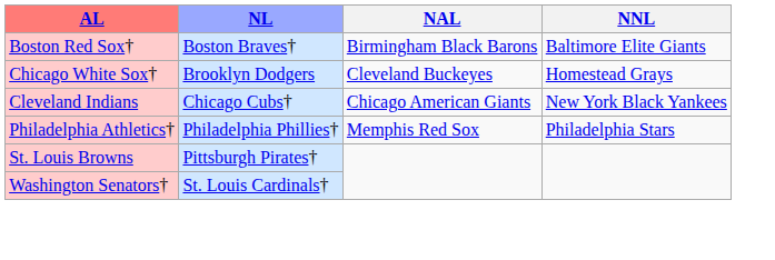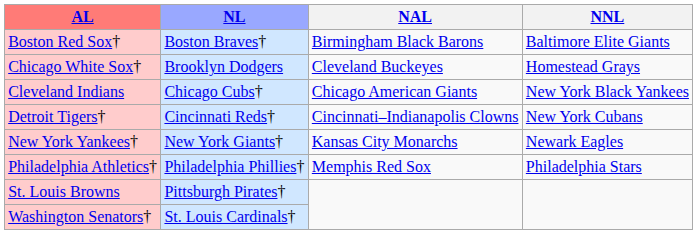 <table class="wikitable" style="font-size:100%;line-height:1.1;">
 <tr>
 <th style="background-color: #FF7B77;"><a href='#'>AL</a></th>
 <th style="background-color: #99A8FF;"><a href='#'>NL</a></th>
 <th><a href='#'>NAL</a></th>
 <th><a href='#'>NNL</a></th>
 </tr>
 <tr>
 <td style="background-color: #FFCCCC;"><a href='#'>Boston Red Sox</a>†</td>
 <td style="background-color: #D0E7FF;"><a href='#'>Boston Braves</a>†</td>
 <td><a href='#'>Birmingham Black Barons</a></td>
 <td><a href='#'>Baltimore Elite Giants</a></td>
 </tr>
 <tr>
 <td style="background-color: #FFCCCC;"><a href='#'>Chicago White Sox</a>†</td>
 <td style="background-color: #D0E7FF;"><a href='#'>Brooklyn Dodgers</a></td>
 <td><a href='#'>Cleveland Buckeyes</a></td>
 <td><a href='#'>Homestead Grays</a></td>
 </tr>
 <tr>
 <td style="background-color: #FFCCCC;"><a href='#'>Cleveland Indians</a></td>
 <td style="background-color: #D0E7FF;"><a href='#'>Chicago Cubs</a>†</td>
 <td><a href='#'>Chicago American Giants</a></td>
 <td><a href='#'>New York Black Yankees</a></td>
 </tr>
 <tr>
+<td style="background-color: #FFCCCC;"><a href='#'>Detroit Tigers</a>†</td>
+<td style="background-color: #D0E7FF;"><a href='#'>Cincinnati Reds</a>†</td>
+<td><a href='#'>Cincinnati–Indianapolis Clowns</a></td>
+<td><a href='#'>New York Cubans</a></td>
+</tr>
+<tr>
+<td style="background-color: #FFCCCC;"><a href='#'>New York Yankees</a>†</td>
+<td style="background-color: #D0E7FF;"><a href='#'>New York Giants</a>†</td>
+<td><a href='#'>Kansas City Monarchs</a></td>
+<td><a href='#'>Newark Eagles</a></td>
+</tr>
+<tr>
 <td style="background-color: #FFCCCC;"><a href='#'>Philadelphia Athletics</a>†</td>
 <td style="background-color: #D0E7FF;"><a href='#'>Philadelphia Phillies</a>†</td>
 <td><a href='#'>Memphis Red Sox</a></td>
 <td><a href='#'>Philadelphia Stars</a></td>
 </tr>
 <tr>
 <td style="background-color: #FFCCCC;"><a href='#'>St. Louis Browns</a></td>
 <td style="background-color: #D0E7FF;"><a href='#'>Pittsburgh Pirates</a>†</td>
 <td rowspan="2"> </td>
 <td rowspan="2"> </td>
 </tr>
 <tr>
 <td style="background-color: #FFCCCC;"><a href='#'>Washington Senators</a>†</td>
 <td style="background-color: #D0E7FF;"><a href='#'>St. Louis Cardinals</a>†</td>
 </tr>
 </table>
